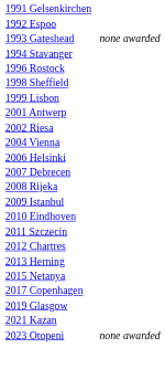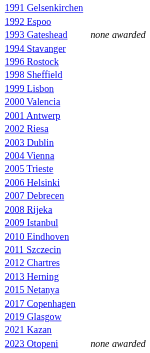 <table>
 <tr>
 <td><a href='#'>1991 Gelsenkirchen</a></td>
 <td></td>
 <td></td>
 <td></td>
 </tr>
 <tr>
 <td><a href='#'>1992 Espoo</a></td>
 <td></td>
 <td></td>
 <td></td>
 </tr>
 <tr>
 <td rowspan=2><a href='#'>1993 Gateshead</a></td>
 <td rowspan=2></td>
 <td></td>
 <td rowspan=2><em>none awarded</em></td>
 </tr>
 <tr>
 <td></td>
 </tr>
 <tr>
 <td><a href='#'>1994 Stavanger</a></td>
 <td></td>
 <td></td>
 <td></td>
 </tr>
 <tr>
 <td><a href='#'>1996 Rostock</a></td>
 <td></td>
 <td></td>
 <td></td>
 </tr>
 <tr>
 <td><a href='#'>1998 Sheffield</a></td>
 <td></td>
 <td></td>
 <td></td>
 </tr>
 <tr>
 <td><a href='#'>1999 Lisbon</a></td>
 <td></td>
 <td></td>
 <td></td>
 </tr>
 <tr>
+<td><a href='#'>2000 Valencia</a></td>
+<td></td>
+<td></td>
+<td></td>
+</tr>
+<tr>
 <td><a href='#'>2001 Antwerp</a></td>
 <td></td>
 <td></td>
 <td></td>
 </tr>
 <tr>
 <td><a href='#'>2002 Riesa</a></td>
 <td></td>
 <td></td>
 <td></td>
 </tr>
 <tr>
+<td><a href='#'>2003 Dublin</a></td>
+<td></td>
+<td></td>
+<td></td>
+</tr>
+<tr>
 <td><a href='#'>2004 Vienna</a></td>
+<td></td>
+<td></td>
+<td></td>
+</tr>
+<tr>
+<td><a href='#'>2005 Trieste</a></td>
 <td></td>
 <td></td>
 <td></td>
 </tr>
 <tr>
 <td><a href='#'>2006 Helsinki</a></td>
 <td></td>
 <td></td>
 <td></td>
 </tr>
 <tr>
 <td><a href='#'>2007 Debrecen</a></td>
 <td></td>
 <td></td>
 <td></td>
 </tr>
 <tr>
 <td rowspan=2><a href='#'>2008 Rijeka</a></td>
 <td rowspan=2></td>
 <td rowspan=2></td>
 <td></td>
 </tr>
 <tr>
 <td></td>
 </tr>
 <tr>
 <td><a href='#'>2009 Istanbul</a></td>
 <td></td>
 <td></td>
 <td></td>
 </tr>
 <tr>
 <td><a href='#'>2010 Eindhoven</a></td>
 <td></td>
 <td></td>
 <td></td>
 </tr>
 <tr>
 <td><a href='#'>2011 Szczecin</a></td>
 <td></td>
 <td></td>
 <td></td>
 </tr>
 <tr>
 <td><a href='#'>2012 Chartres</a></td>
 <td></td>
 <td></td>
 <td></td>
 </tr>
 <tr>
 <td><a href='#'>2013 Herning</a></td>
 <td></td>
 <td></td>
 <td></td>
 </tr>
 <tr>
 <td><a href='#'>2015 Netanya</a></td>
 <td></td>
 <td></td>
 <td></td>
 </tr>
 <tr>
 <td><a href='#'>2017 Copenhagen</a></td>
 <td></td>
 <td></td>
 <td></td>
 </tr>
 <tr>
 <td><a href='#'>2019 Glasgow</a></td>
 <td></td>
 <td></td>
 <td></td>
 </tr>
 <tr>
 <td rowspan=2><a href='#'>2021 Kazan</a></td>
 <td rowspan=2></td>
 <td rowspan=2></td>
 <td></td>
 </tr>
 <tr>
 <td></td>
 </tr>
 <tr>
 <td rowspan=2><a href='#'>2023 Otopeni</a></td>
 <td rowspan=2></td>
 <td></td>
 <td rowspan=2><em>none awarded</em></td>
 </tr>
 <tr>
 <td></td>
 </tr>
 <tr>
 </tr>
 </table>
